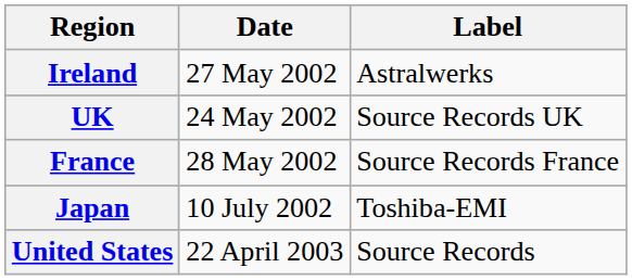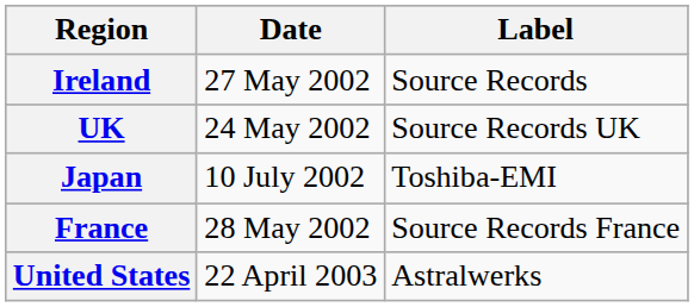 <table class="wikitable plainrowheaders">
 <tr>
 <th scope="col">Region</th>
 <th scope="col">Date</th>
 <th scope="col">Label</th>
 </tr>
 <tr>
 <th scope="row"><a href='#'>Ireland</a></th>
 <td>27 May 2002</td>
-<td>Astralwerks</td>
+<td>Source Records</td>
 </tr>
 <tr>
 <th scope="row"><a href='#'>UK</a></th>
 <td>24 May 2002</td>
 <td>Source Records UK</td>
 </tr>
 <tr>
+<th scope="row"><a href='#'>Japan</a></th>
+<td>10 July 2002</td>
+<td>Toshiba-EMI</td>
+</tr>
+<tr>
 <th scope="row"><a href='#'>France</a></th>
 <td>28 May 2002</td>
 <td>Source Records France</td>
 </tr>
 <tr>
-<th scope="row"><a href='#'>Japan</a></th>
-<td>10 July 2002</td>
-<td>Toshiba-EMI</td>
-</tr>
-<tr>
 <th scope="row"><a href='#'>United States</a></th>
 <td>22 April 2003</td>
-<td>Source Records</td>
+<td>Astralwerks</td>
 </tr>
 </table>
